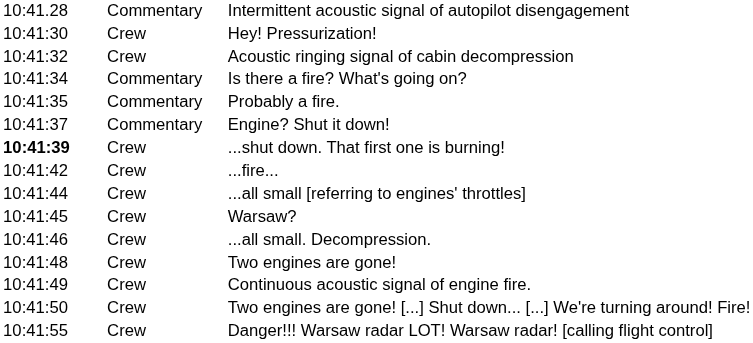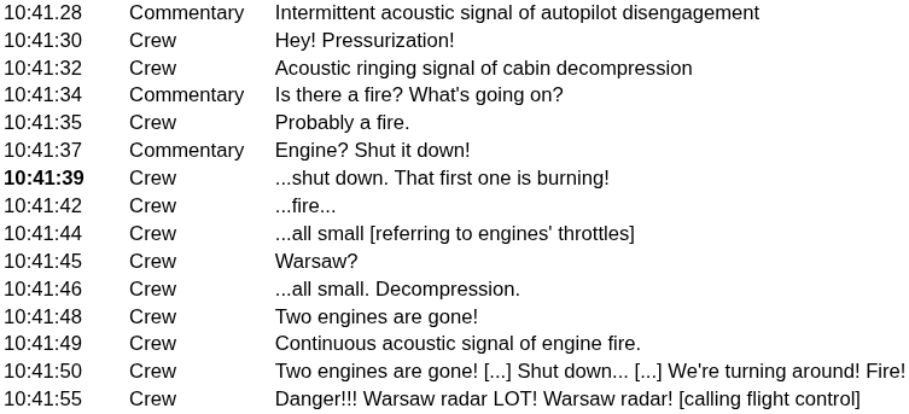 <table cellpadding="1" align="center" style="border:none;">
 <tr>
 <th style="width:6.0em;"></th>
 <th style="width:7.0em;"></th>
 <th style="width:37.0em;"></th>
 </tr>
 <tr style="vertical-align:top;">
 <td>10:41.28</td>
 <td>Commentary</td>
 <td>Intermittent acoustic signal of autopilot disengagement</td>
 </tr>
 <tr style="vertical-align:top;">
 <td>10:41:30</td>
 <td>Crew</td>
 <td>Hey! Pressurization!</td>
 </tr>
 <tr style="vertical-align:top;">
 <td>10:41:32</td>
 <td>Crew</td>
 <td>Acoustic ringing signal of cabin decompression</td>
 </tr>
 <tr style="vertical-align:top;">
 <td>10:41:34</td>
 <td>Commentary</td>
 <td>Is there a fire? What's going on?</td>
 </tr>
 <tr style="vertical-align:top;">
 <td>10:41:35</td>
-<td>Commentary</td>
+<td>Crew</td>
 <td>Probably a fire.</td>
 </tr>
 <tr style="vertical-align:top;">
 <td>10:41:37</td>
 <td>Commentary</td>
 <td>Engine? Shut it down!</td>
 </tr>
 <tr>
 <td><strong>10:41:39</strong></td>
 <td>Crew</td>
 <td>...shut down. That first one is burning!</td>
 </tr>
 <tr>
 <td>10:41:42</td>
 <td>Crew</td>
 <td>...fire...</td>
 </tr>
 <tr>
 <td>10:41:44</td>
 <td>Crew</td>
 <td>...all small [referring to engines' throttles]</td>
 </tr>
 <tr>
 <td>10:41:45</td>
 <td>Crew</td>
 <td>Warsaw?</td>
 </tr>
 <tr>
 <td>10:41:46</td>
 <td>Crew</td>
 <td>...all small. Decompression.</td>
 </tr>
 <tr>
 <td>10:41:48</td>
 <td>Crew</td>
 <td>Two engines are gone!</td>
 </tr>
 <tr>
 <td>10:41:49</td>
 <td>Crew</td>
 <td>Continuous acoustic signal of engine fire.</td>
 </tr>
 <tr>
 <td>10:41:50</td>
 <td>Crew</td>
 <td>Two engines are gone! [...] Shut down... [...] We're turning around! Fire!</td>
 </tr>
 <tr>
 <td>10:41:55</td>
 <td>Crew</td>
 <td>Danger!!! Warsaw radar LOT! Warsaw radar! [calling flight control]</td>
 </tr>
 </table>
